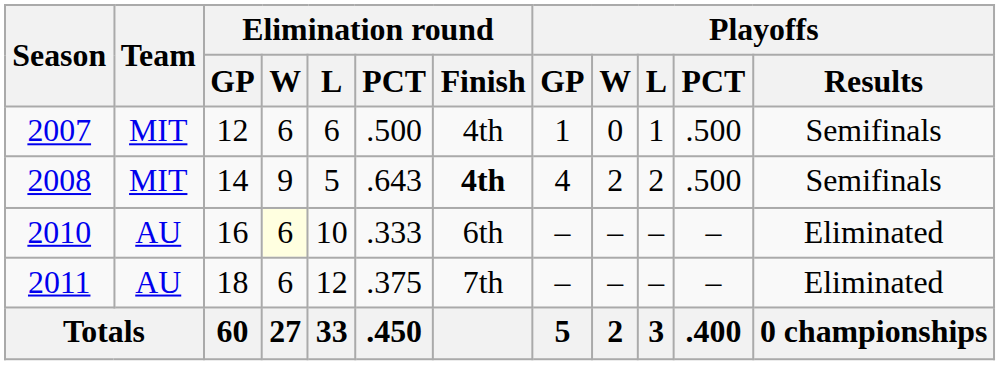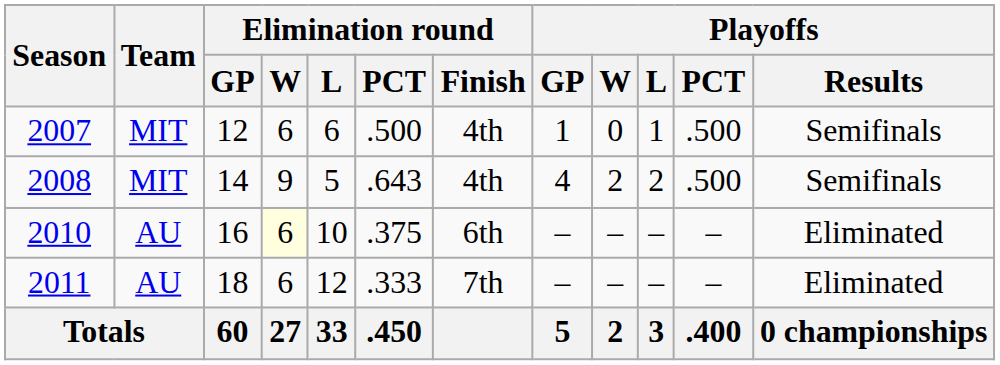 <table class=wikitable style="text-align:center">
 <tr>
 <th rowspan=2>Season</th>
 <th rowspan=2>Team</th>
 <th colspan="5">Elimination round</th>
 <th colspan="5">Playoffs</th>
 </tr>
 <tr>
 <th>GP</th>
 <th>W</th>
 <th>L</th>
 <th>PCT</th>
 <th>Finish</th>
 <th>GP</th>
 <th>W</th>
 <th>L</th>
 <th>PCT</th>
 <th>Results</th>
 </tr>
 <tr>
 <td><a href='#'>2007</a></td>
 <td><a href='#'>MIT</a></td>
 <td>12</td>
 <td>6</td>
 <td>6</td>
 <td>.500</td>
 <td>4th</td>
 <td>1</td>
 <td>0</td>
 <td>1</td>
 <td>.500</td>
 <td>Semifinals</td>
 </tr>
 <tr>
 <td><a href='#'>2008</a></td>
 <td><a href='#'>MIT</a></td>
 <td>14</td>
 <td>9</td>
 <td>5</td>
 <td>.643</td>
-<td><strong>4th</strong></td>
+<td>4th</td>
 <td>4</td>
 <td>2</td>
 <td>2</td>
 <td>.500</td>
 <td>Semifinals</td>
 </tr>
 <tr>
 <td><a href='#'>2010</a></td>
 <td><a href='#'>AU</a></td>
 <td>16</td>
 <td style="background: lightyellow;">6</td>
 <td>10</td>
-<td>.333</td>
+<td>.375</td>
 <td>6th</td>
 <td>–</td>
 <td>–</td>
 <td>–</td>
 <td>–</td>
 <td>Eliminated</td>
 </tr>
 <tr>
 <td><a href='#'>2011</a></td>
 <td><a href='#'>AU</a></td>
 <td>18</td>
 <td>6</td>
 <td>12</td>
-<td>.375</td>
+<td>.333</td>
 <td>7th</td>
 <td>–</td>
 <td>–</td>
 <td>–</td>
 <td>–</td>
 <td>Eliminated</td>
 </tr>
 <tr>
 <th colspan="2">Totals</th>
 <th>60</th>
 <th>27</th>
 <th>33</th>
 <th>.450</th>
 <th></th>
 <th>5</th>
 <th>2</th>
 <th>3</th>
 <th>.400</th>
 <th>0 championships</th>
 </tr>
 </table>
